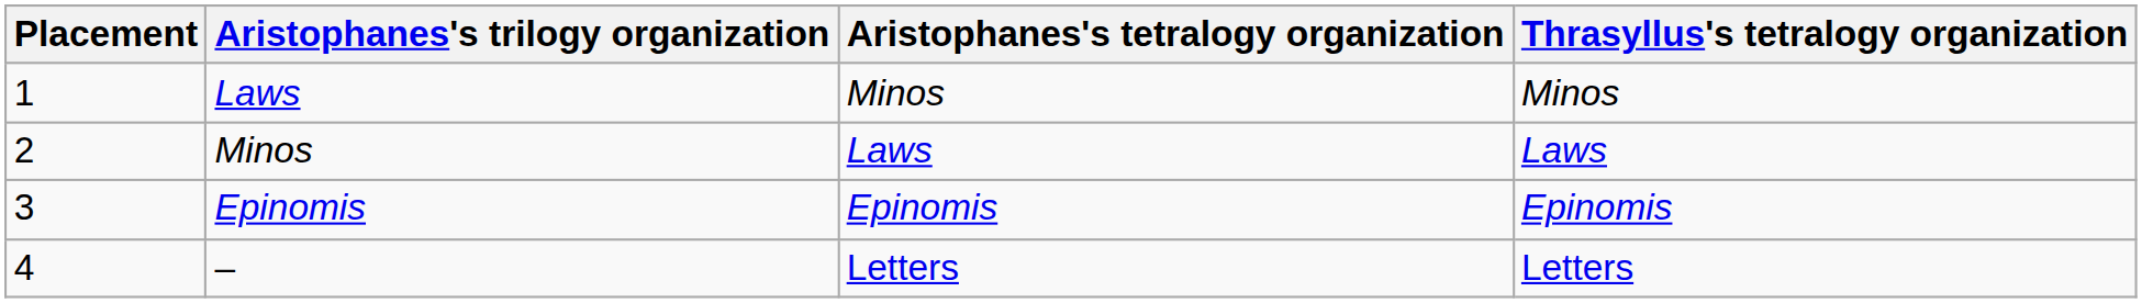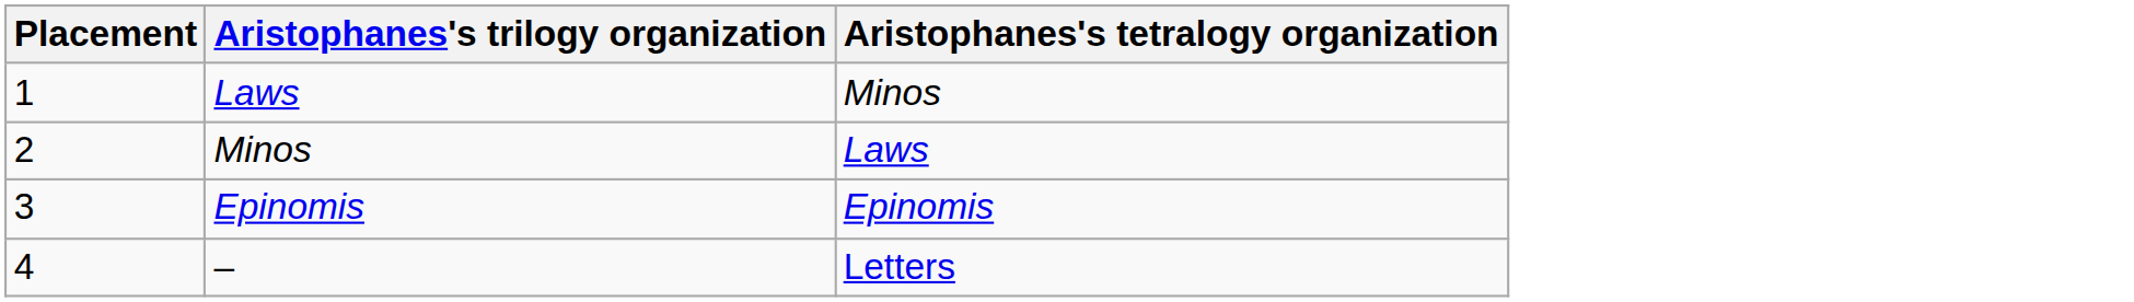 <table class="wikitable">
 <tr>
 <th>Placement</th>
 <th><a href='#'>Aristophanes</a>'s trilogy organization</th>
 <th>Aristophanes's tetralogy organization</th>
-<th><a href='#'>Thrasyllus</a>'s tetralogy organization</th>
 </tr>
 <tr>
 <td>1</td>
 <td><em><a href='#'>Laws</a></em></td>
-<td><em>Minos</em></td>
 <td><em>Minos</em></td>
 </tr>
 <tr>
 <td>2</td>
 <td><em>Minos</em></td>
 <td><em><a href='#'>Laws</a></em></td>
-<td><em><a href='#'>Laws</a></em></td>
 </tr>
 <tr>
 <td>3</td>
-<td><em><a href='#'>Epinomis</a></em></td>
 <td><em><a href='#'>Epinomis</a></em></td>
 <td><em><a href='#'>Epinomis</a></em></td>
 </tr>
 <tr>
 <td>4</td>
 <td>–</td>
 <td><a href='#'>Letters</a></td>
-<td><a href='#'>Letters</a></td>
 </tr>
 </table>
